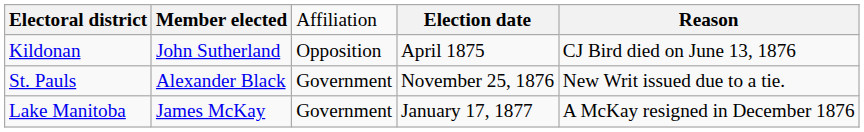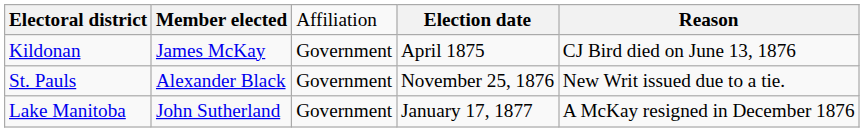 <table class="wikitable sortable">
 <tr>
 <th>Electoral district</th>
 <th>Member elected</th>
 <td>Affiliation</td>
 <th>Election date</th>
 <th>Reason</th>
 </tr>
 <tr>
 <td><a href='#'>Kildonan</a></td>
-<td><a href='#'>John Sutherland</a></td>
-<td>Opposition</td>
+<td><a href='#'>James McKay</a></td>
+<td>Government</td>
 <td>April 1875</td>
 <td>CJ Bird died on June 13, 1876</td>
 </tr>
 <tr>
 <td><a href='#'>St. Pauls</a></td>
 <td><a href='#'>Alexander Black</a></td>
 <td>Government</td>
 <td>November 25, 1876</td>
 <td>New Writ issued due to a tie.</td>
 </tr>
 <tr>
 <td><a href='#'>Lake Manitoba</a></td>
-<td><a href='#'>James McKay</a></td>
+<td><a href='#'>John Sutherland</a></td>
 <td>Government</td>
 <td>January 17, 1877</td>
 <td>A McKay resigned in December 1876</td>
 </tr>
 </table>
